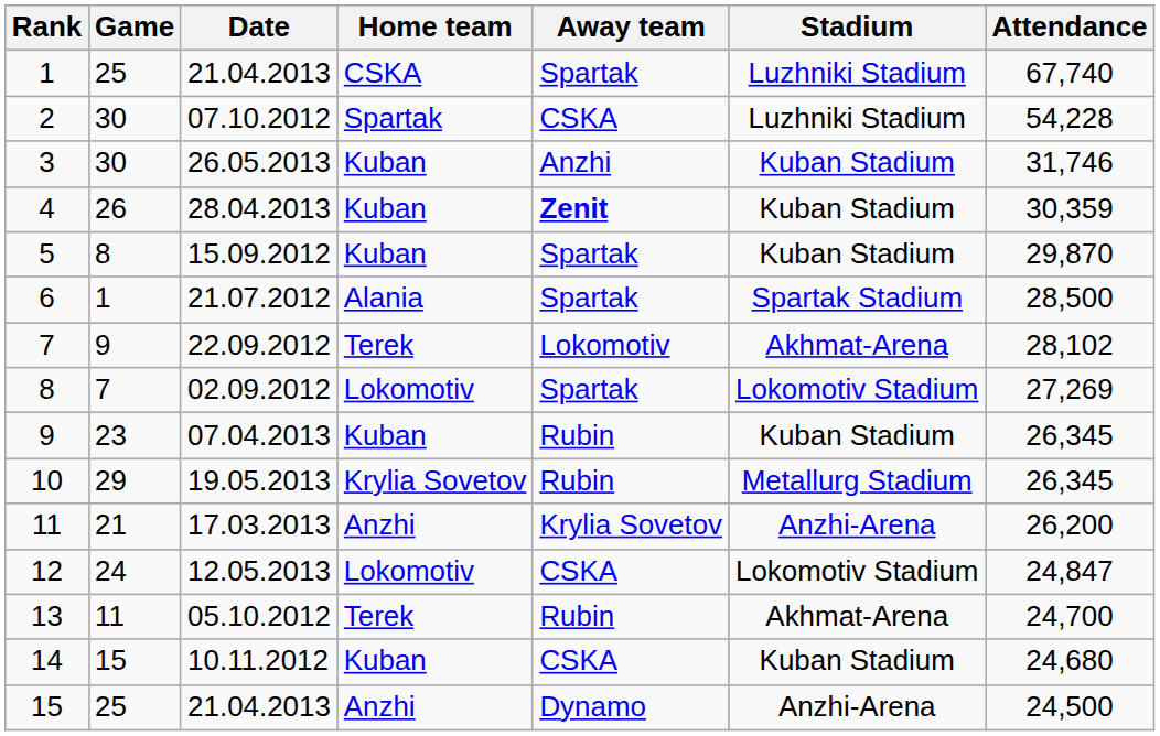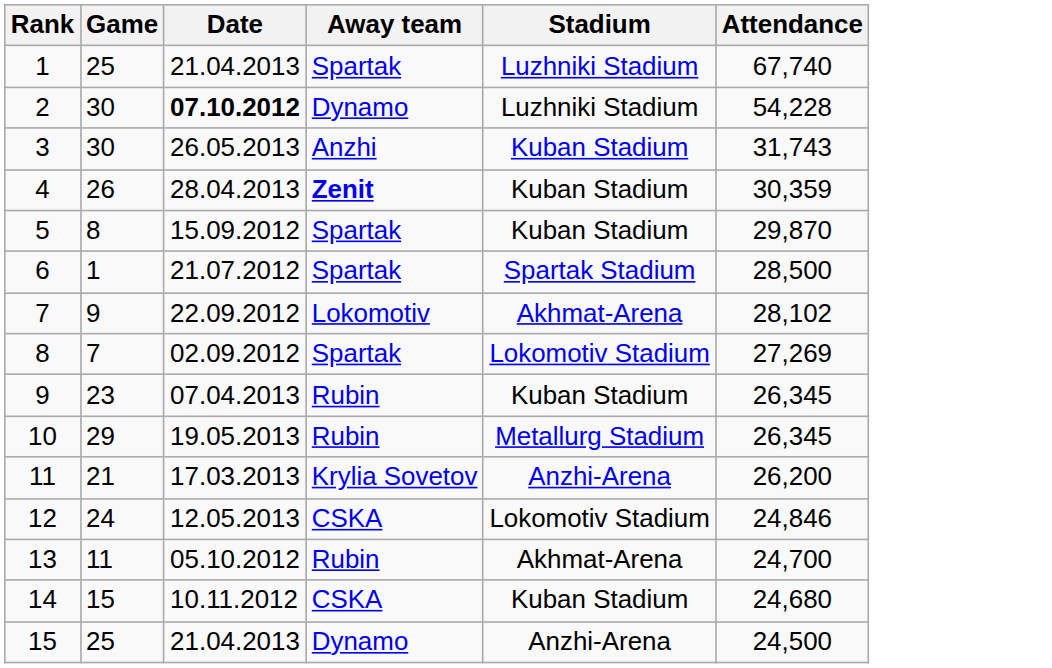 <table class="wikitable" style="text-align:center">
 <tr>
 <th>Rank</th>
 <th>Game</th>
 <th>Date</th>
-<th>Home team</th>
 <th>Away team</th>
 <th>Stadium</th>
 <th>Attendance</th>
 </tr>
 <tr>
 <td align="centre">1</td>
 <td align="left">25</td>
 <td align="left">21.04.2013</td>
-<td align="left"><a href='#'>CSKA</a></td>
 <td align="left"><a href='#'>Spartak</a></td>
 <td align="centre"><a href='#'>Luzhniki Stadium</a></td>
 <td align="centre">67,740</td>
 </tr>
 <tr>
 <td align="centre">2</td>
 <td align="left">30</td>
-<td align="left">07.10.2012</td>
-<td align="left"><a href='#'>Spartak</a></td>
-<td align="left"><a href='#'>CSKA</a></td>
+<td align="left"><strong>07.10.2012</strong></td>
+<td align="left"><a href='#'>Dynamo</a></td>
 <td align="centre">Luzhniki Stadium</td>
 <td align="centre">54,228</td>
 </tr>
 <tr>
 <td align="centre">3</td>
 <td align="left">30</td>
 <td align="left">26.05.2013</td>
-<td align="left"><a href='#'>Kuban</a></td>
 <td align="left"><a href='#'>Anzhi</a></td>
 <td align="centre"><a href='#'>Kuban Stadium</a></td>
-<td align="centre">31,746</td>
+<td align="centre">31,743</td>
 </tr>
 <tr>
 <td align="centre">4</td>
 <td align="left">26</td>
 <td align="left">28.04.2013</td>
-<td align="left"><a href='#'>Kuban</a></td>
 <td align="left"><strong><a href='#'>Zenit</a></strong></td>
 <td align="centre">Kuban Stadium</td>
 <td align="centre">30,359</td>
 </tr>
 <tr>
 <td align="centre">5</td>
 <td align="left">8</td>
 <td align="left">15.09.2012</td>
-<td align="left"><a href='#'>Kuban</a></td>
 <td align="left"><a href='#'>Spartak</a></td>
 <td align="centre">Kuban Stadium</td>
 <td align="centre">29,870</td>
 </tr>
 <tr>
 <td align="centre">6</td>
 <td align="left">1</td>
 <td align="left">21.07.2012</td>
-<td align="left"><a href='#'>Alania</a></td>
 <td align="left"><a href='#'>Spartak</a></td>
 <td align="centre"><a href='#'>Spartak Stadium</a></td>
 <td align="centre">28,500</td>
 </tr>
 <tr>
 <td align="centre">7</td>
 <td align="left">9</td>
 <td align="left">22.09.2012</td>
-<td align="left"><a href='#'>Terek</a></td>
 <td align="left"><a href='#'>Lokomotiv</a></td>
 <td align="centre"><a href='#'>Akhmat-Arena</a></td>
 <td align="centre">28,102</td>
 </tr>
 <tr>
 <td align="centre">8</td>
 <td align="left">7</td>
 <td align="left">02.09.2012</td>
-<td align="left"><a href='#'>Lokomotiv</a></td>
 <td align="left"><a href='#'>Spartak</a></td>
 <td align="centre"><a href='#'>Lokomotiv Stadium</a></td>
 <td align="centre">27,269</td>
 </tr>
 <tr>
 <td align="centre">9</td>
 <td align="left">23</td>
 <td align="left">07.04.2013</td>
-<td align="left"><a href='#'>Kuban</a></td>
 <td align="left"><a href='#'>Rubin</a></td>
 <td align="centre">Kuban Stadium</td>
 <td align="centre">26,345</td>
 </tr>
 <tr>
 <td align="centre">10</td>
 <td align="left">29</td>
 <td align="left">19.05.2013</td>
-<td align="left"><a href='#'>Krylia Sovetov</a></td>
 <td align="left"><a href='#'>Rubin</a></td>
 <td align="centre"><a href='#'>Metallurg Stadium</a></td>
 <td align="centre">26,345</td>
 </tr>
 <tr>
 <td align="centre">11</td>
 <td align="left">21</td>
 <td align="left">17.03.2013</td>
-<td align="left"><a href='#'>Anzhi</a></td>
 <td align="left"><a href='#'>Krylia Sovetov</a></td>
 <td align="centre"><a href='#'>Anzhi-Arena</a></td>
 <td align="centre">26,200</td>
 </tr>
 <tr>
 <td align="centre">12</td>
 <td align="left">24</td>
 <td align="left">12.05.2013</td>
-<td align="left"><a href='#'>Lokomotiv</a></td>
 <td align="left"><a href='#'>CSKA</a></td>
 <td align="centre">Lokomotiv Stadium</td>
-<td align="centre">24,847</td>
+<td align="centre">24,846</td>
 </tr>
 <tr>
 <td align="centre">13</td>
 <td align="left">11</td>
 <td align="left">05.10.2012</td>
-<td align="left"><a href='#'>Terek</a></td>
 <td align="left"><a href='#'>Rubin</a></td>
 <td align="centre">Akhmat-Arena</td>
 <td align="centre">24,700</td>
 </tr>
 <tr>
 <td align="centre">14</td>
 <td align="left">15</td>
 <td align="left">10.11.2012</td>
-<td align="left"><a href='#'>Kuban</a></td>
 <td align="left"><a href='#'>CSKA</a></td>
 <td align="centre">Kuban Stadium</td>
 <td align="centre">24,680</td>
 </tr>
 <tr>
 <td align="centre">15</td>
 <td align="left">25</td>
 <td align="left">21.04.2013</td>
-<td align="left"><a href='#'>Anzhi</a></td>
 <td align="left"><a href='#'>Dynamo</a></td>
 <td align="centre">Anzhi-Arena</td>
 <td align="centre">24,500</td>
 </tr>
 </table>
